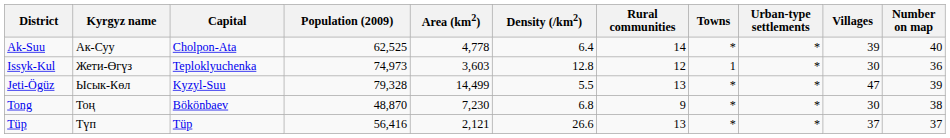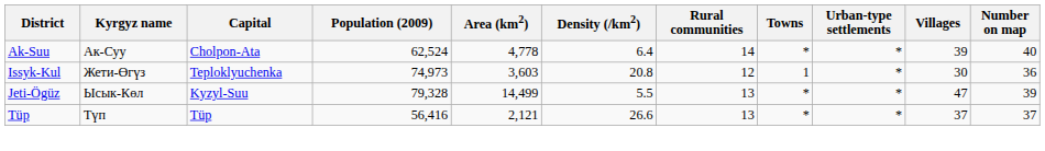 <table class="wikitable sortable" width=98%>
 <tr>
 <th>District</th>
 <th>Kyrgyz name</th>
 <th>Capital</th>
 <th>Population (2009)</th>
 <th>Area (km<sup>2</sup>)</th>
 <th>Density (/km<sup>2</sup>)</th>
 <th>Rural<br>communities</th>
 <th>Towns</th>
 <th>Urban-type<br>settlements</th>
 <th>Villages</th>
 <th>Number<br>on map</th>
 </tr>
 <tr>
 <td><a href='#'>Ak-Suu</a></td>
 <td>Ак-Суу</td>
 <td><a href='#'>Cholpon-Ata</a></td>
-<td align="right">62,525</td>
+<td align="right">62,524</td>
 <td align="right">4,778</td>
 <td align="right">6.4</td>
 <td align="right">14</td>
 <td align="right">*</td>
 <td align="right">*</td>
 <td align="right">39</td>
 <td align="right">40</td>
 </tr>
 <tr>
 <td><a href='#'>Issyk-Kul</a></td>
 <td>Жети-Өгүз</td>
 <td><a href='#'>Teploklyuchenka</a></td>
 <td align="right">74,973</td>
 <td align="right">3,603</td>
-<td align="right">12.8</td>
+<td align="right">20.8</td>
 <td align="right">12</td>
 <td align="right">1</td>
 <td align="right">*</td>
 <td align="right">30</td>
 <td align="right">36</td>
 </tr>
 <tr>
 <td><a href='#'>Jeti-Ögüz</a></td>
 <td>Ысык-Көл</td>
 <td><a href='#'>Kyzyl-Suu</a></td>
 <td align="right">79,328</td>
 <td align="right">14,499</td>
 <td align="right">5.5</td>
 <td align="right">13</td>
 <td align="right">*</td>
 <td align="right">*</td>
 <td align="right">47</td>
 <td align="right">39</td>
 </tr>
 <tr>
-<td><a href='#'>Tong</a></td>
-<td>Тоң</td>
-<td><a href='#'>Bökönbaev</a></td>
-<td align="right">48,870</td>
-<td align="right">7,230</td>
-<td align="right">6.8</td>
-<td align="right">9</td>
-<td align="right">*</td>
-<td align="right">*</td>
-<td align="right">30</td>
-<td align="right">38</td>
-</tr>
-<tr>
 <td><a href='#'>Tüp</a></td>
 <td>Түп</td>
 <td><a href='#'>Tüp</a></td>
 <td align="right">56,416</td>
 <td align="right">2,121</td>
 <td align="right">26.6</td>
 <td align="right">13</td>
 <td align="right">*</td>
 <td align="right">*</td>
 <td align="right">37</td>
 <td align="right">37</td>
 </tr>
 </table>
